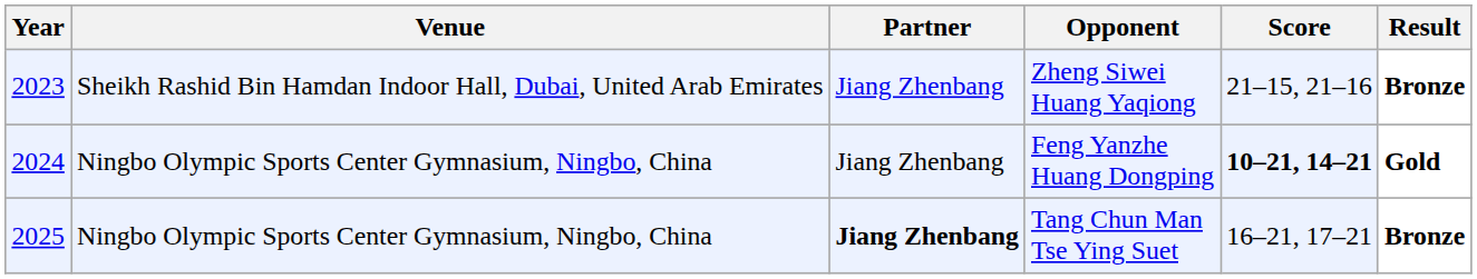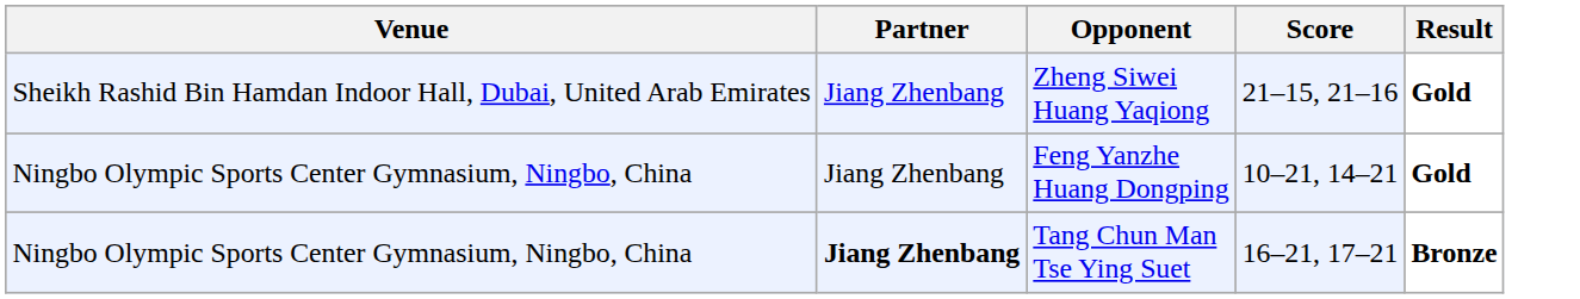 <table class="sortable wikitable" style="font-size: 90%">
 <tr>
-<th>Year</th>
 <th>Venue</th>
 <th>Partner</th>
 <th>Opponent</th>
 <th>Score</th>
 <th>Result</th>
 </tr>
 <tr style="background:#ECF2FF">
-<td align="center"><a href='#'>2023</a></td>
 <td align="left">Sheikh Rashid Bin Hamdan Indoor Hall, <a href='#'>Dubai</a>, United Arab Emirates</td>
 <td align="left"> <a href='#'>Jiang Zhenbang</a></td>
 <td align="left"> <a href='#'>Zheng Siwei</a><br> <a href='#'>Huang Yaqiong</a></td>
 <td align="left">21–15, 21–16</td>
-<td style="text-align:left; background:white"> <strong>Bronze</strong></td>
+<td style="text-align:left; background:white"> <strong>Gold</strong></td>
 </tr>
 <tr style="background:#ECF2FF">
-<td align="center"><a href='#'>2024</a></td>
 <td align="left">Ningbo Olympic Sports Center Gymnasium, <a href='#'>Ningbo</a>, China</td>
 <td align="left"> Jiang Zhenbang</td>
 <td align="left"> <a href='#'>Feng Yanzhe</a><br> <a href='#'>Huang Dongping</a></td>
-<td align="left"><strong>10–21, 14–21</strong></td>
+<td align="left">10–21, 14–21</td>
 <td style="text-align:left; background:white"> <strong>Gold</strong></td>
 </tr>
 <tr style="background:#ECF2FF">
-<td align="center"><a href='#'>2025</a></td>
 <td align="left">Ningbo Olympic Sports Center Gymnasium, Ningbo, China</td>
 <td align="left"><strong> Jiang Zhenbang</strong></td>
 <td align="left"> <a href='#'>Tang Chun Man</a><br> <a href='#'>Tse Ying Suet</a></td>
 <td align="left">16–21, 17–21</td>
 <td style="text-align:left; background:white"> <strong>Bronze</strong></td>
 </tr>
 </table>
